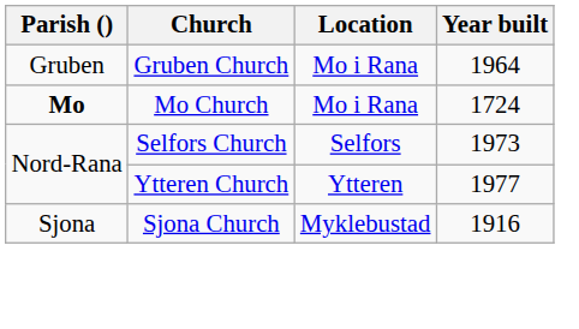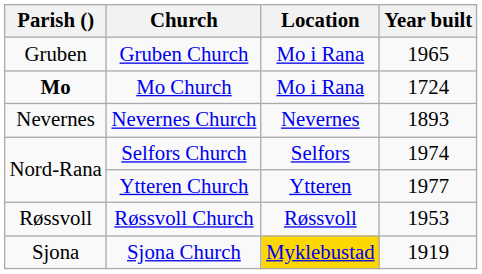 <table class="wikitable" style="text-align:center">
 <tr>
 <th>Parish ()</th>
 <th>Church</th>
 <th>Location</th>
 <th>Year built</th>
 </tr>
 <tr>
 <td>Gruben</td>
 <td><a href='#'>Gruben Church</a></td>
 <td><a href='#'>Mo i Rana</a></td>
-<td>1964</td>
+<td>1965</td>
 </tr>
 <tr>
 <td><strong>Mo</strong></td>
 <td><a href='#'>Mo Church</a></td>
 <td><a href='#'>Mo i Rana</a></td>
 <td>1724</td>
 </tr>
 <tr>
+<td>Nevernes</td>
+<td><a href='#'>Nevernes Church</a></td>
+<td><a href='#'>Nevernes</a></td>
+<td>1893</td>
+</tr>
+<tr>
 <td rowspan="2">Nord-Rana</td>
 <td><a href='#'>Selfors Church</a></td>
 <td><a href='#'>Selfors</a></td>
-<td>1973</td>
+<td>1974</td>
 </tr>
 <tr>
 <td><a href='#'>Ytteren Church</a></td>
 <td><a href='#'>Ytteren</a></td>
 <td>1977</td>
 </tr>
 <tr>
+<td>Røssvoll</td>
+<td><a href='#'>Røssvoll Church</a></td>
+<td><a href='#'>Røssvoll</a></td>
+<td>1953</td>
+</tr>
+<tr>
 <td>Sjona</td>
 <td><a href='#'>Sjona Church</a></td>
-<td><a href='#'>Myklebustad</a></td>
-<td>1916</td>
+<td style="background: gold;"><a href='#'>Myklebustad</a></td>
+<td>1919</td>
 </tr>
 </table>
